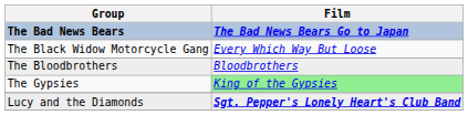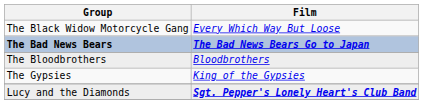 <table class="wikitable sortable plainrowheaders">
 <tr>
 <th>Group</th>
 <th>Film</th>
 </tr>
+<tr>
+<td>The Black Widow Motorcycle Gang</td>
+<td><em><a href='#'>Every Which Way But Loose</a></em></td>
+</tr>
 <tr style="background:#B0C4DE">
 <td><strong>The Bad News Bears</strong></td>
 <td><strong><em><a href='#'>The Bad News Bears Go to Japan</a></em></strong></td>
-</tr>
-<tr>
-<td>The Black Widow Motorcycle Gang</td>
-<td><em><a href='#'>Every Which Way But Loose</a></em></td>
 </tr>
 <tr>
 </tr>
 <tr style="background:#eee;">
 <td>The Bloodbrothers</td>
 <td><em><a href='#'>Bloodbrothers</a></em></td>
 </tr>
 <tr>
 <td>The Gypsies</td>
-<td style="background: lightgreen;"><em><a href='#'>King of the Gypsies</a></em></td>
+<td><em><a href='#'>King of the Gypsies</a></em></td>
 </tr>
 <tr>
 </tr>
 <tr style="background:#eee;">
 <td>Lucy and the Diamonds</td>
 <td><strong><em><a href='#'>Sgt. Pepper's Lonely Heart's Club Band</a></em></strong></td>
 </tr>
 <tr>
 </tr>
 </table>
